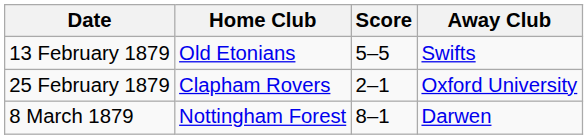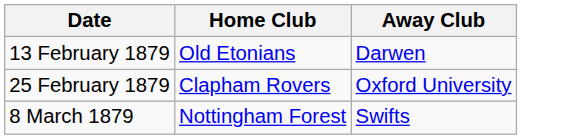 <table class="wikitable">
 <tr>
 <th>Date</th>
 <th>Home Club</th>
-<th>Score</th>
 <th>Away Club</th>
 </tr>
 <tr>
 <td>13 February 1879</td>
 <td><a href='#'>Old Etonians</a></td>
-<td>5–5</td>
-<td><a href='#'>Swifts</a></td>
+<td><a href='#'>Darwen</a></td>
 </tr>
 <tr>
 <td>25 February 1879</td>
 <td><a href='#'>Clapham Rovers</a></td>
-<td>2–1</td>
 <td><a href='#'>Oxford University</a></td>
 </tr>
 <tr>
 <td>8 March 1879</td>
 <td><a href='#'>Nottingham Forest</a></td>
-<td>8–1</td>
-<td><a href='#'>Darwen</a></td>
+<td><a href='#'>Swifts</a></td>
 </tr>
 </table>
